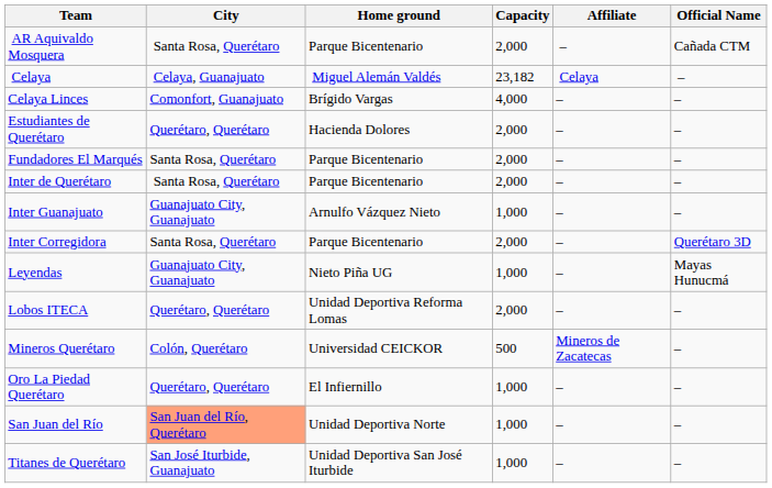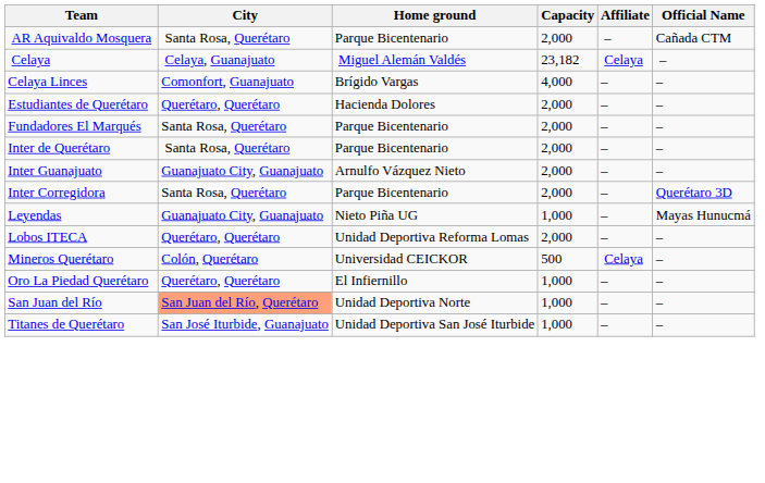 <table class="wikitable sortable">
 <tr>
 <th>Team</th>
 <th>City</th>
 <th>Home ground</th>
 <th>Capacity</th>
 <th>Affiliate</th>
 <th>Official Name</th>
 </tr>
 <tr>
 <td> <a href='#'>AR Aquivaldo Mosquera</a> </td>
 <td> Santa Rosa, <a href='#'>Querétaro</a></td>
 <td>Parque Bicentenario</td>
 <td>2,000</td>
 <td> –</td>
 <td>Cañada CTM</td>
 </tr>
 <tr>
 <td> <a href='#'>Celaya</a> </td>
 <td> <a href='#'>Celaya</a>, <a href='#'>Guanajuato</a> </td>
 <td> <a href='#'>Miguel Alemán Valdés</a> </td>
 <td>23,182 </td>
 <td> <a href='#'>Celaya</a> </td>
 <td> –</td>
 </tr>
 <tr>
 <td><a href='#'>Celaya Linces</a></td>
 <td><a href='#'>Comonfort</a>, <a href='#'>Guanajuato</a></td>
 <td>Brígido Vargas</td>
 <td>4,000</td>
 <td>–</td>
 <td>–</td>
 </tr>
 <tr>
 <td><a href='#'>Estudiantes de Querétaro</a></td>
 <td><a href='#'>Querétaro</a>, <a href='#'>Querétaro</a></td>
 <td>Hacienda Dolores</td>
 <td>2,000</td>
 <td>–</td>
 <td>–</td>
 </tr>
 <tr>
 <td><a href='#'>Fundadores El Marqués</a></td>
 <td>Santa Rosa, <a href='#'>Querétaro</a></td>
 <td>Parque Bicentenario</td>
 <td>2,000</td>
 <td>–</td>
 <td>–</td>
 </tr>
 <tr>
 <td><a href='#'>Inter de Querétaro</a></td>
 <td> Santa Rosa, <a href='#'>Querétaro</a></td>
 <td>Parque Bicentenario</td>
 <td>2,000</td>
 <td>–</td>
 <td>–</td>
 </tr>
 <tr>
 <td><a href='#'>Inter Guanajuato</a></td>
 <td><a href='#'>Guanajuato City</a>, <a href='#'>Guanajuato</a></td>
 <td>Arnulfo Vázquez Nieto</td>
-<td>1,000</td>
+<td>2,000</td>
 <td>–</td>
 <td>–</td>
 </tr>
 <tr>
 <td><a href='#'>Inter Corregidora</a></td>
 <td>Santa Rosa, <a href='#'>Querétaro</a></td>
 <td>Parque Bicentenario</td>
 <td>2,000</td>
 <td>–</td>
 <td><a href='#'>Querétaro 3D</a></td>
 </tr>
 <tr>
 <td><a href='#'>Leyendas</a></td>
 <td><a href='#'>Guanajuato City</a>, <a href='#'>Guanajuato</a></td>
 <td>Nieto Piña UG</td>
 <td>1,000</td>
 <td>–</td>
 <td>Mayas Hunucmá</td>
 </tr>
 <tr>
 <td><a href='#'>Lobos ITECA</a></td>
 <td><a href='#'>Querétaro</a>, <a href='#'>Querétaro</a></td>
 <td>Unidad Deportiva Reforma Lomas</td>
 <td>2,000</td>
 <td>–</td>
 <td>–</td>
 </tr>
 <tr>
 <td><a href='#'>Mineros Querétaro</a></td>
 <td><a href='#'>Colón</a>, <a href='#'>Querétaro</a></td>
 <td>Universidad CEICKOR</td>
 <td>500</td>
-<td><a href='#'>Mineros de Zacatecas</a></td>
+<td> <a href='#'>Celaya</a> </td>
 <td>–</td>
 </tr>
 <tr>
 <td><a href='#'>Oro La Piedad Querétaro</a></td>
 <td><a href='#'>Querétaro</a>, <a href='#'>Querétaro</a></td>
 <td>El Infiernillo</td>
 <td>1,000</td>
 <td>–</td>
 <td>–</td>
 </tr>
 <tr>
 <td><a href='#'>San Juan del Río</a></td>
 <td style="background: lightsalmon;"><a href='#'>San Juan del Río</a>, <a href='#'>Querétaro</a></td>
 <td>Unidad Deportiva Norte</td>
 <td>1,000</td>
 <td>–</td>
 <td>–</td>
 </tr>
 <tr>
 <td><a href='#'>Titanes de Querétaro</a></td>
 <td><a href='#'>San José Iturbide</a>, <a href='#'>Guanajuato</a></td>
 <td>Unidad Deportiva San José Iturbide</td>
 <td>1,000</td>
 <td>–</td>
 <td>–</td>
 </tr>
 </table>
